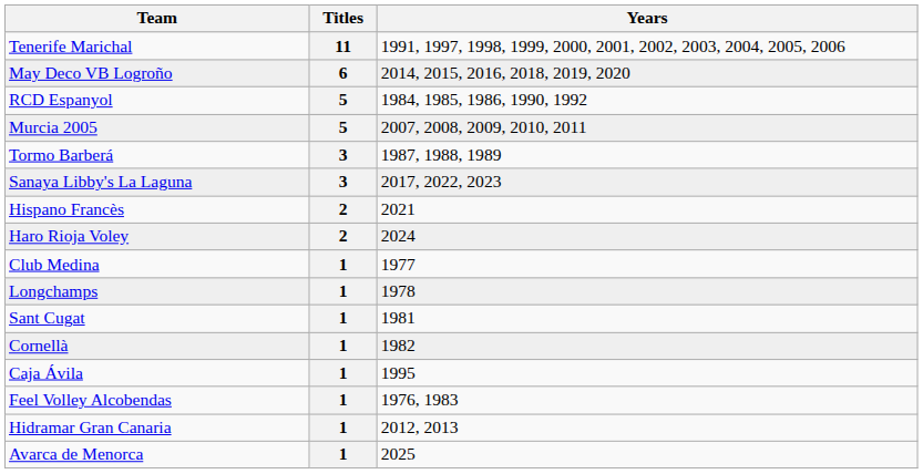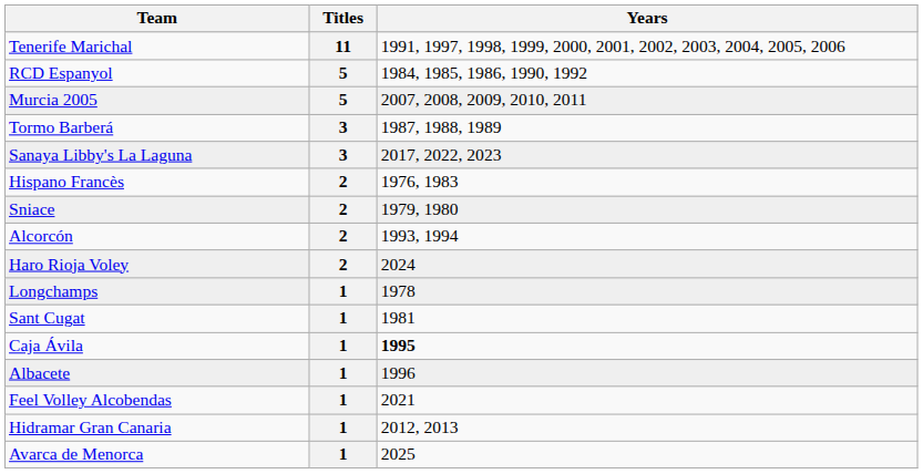 <table class="wikitable"  style="margin:1em auto;" width=850>
 <tr bgcolor=#CCCCCC>
 <th width="250">Team</th>
 <th width="50">Titles</th>
 <th width="450">Years</th>
 </tr>
 <tr>
 <td align=left> <a href='#'>Tenerife Marichal</a></td>
 <th align=center>11</th>
 <td>1991, 1997, 1998, 1999, 2000, 2001, 2002, 2003, 2004, 2005, 2006</td>
-</tr>
-<tr bgcolor=#EFEFEF>
-<td align=left> <a href='#'>May Deco VB Logroño</a></td>
-<th align=center>6</th>
-<td>2014, 2015, 2016, 2018, 2019, 2020</td>
 </tr>
 <tr>
 <td align=left> <a href='#'>RCD Espanyol</a></td>
 <th align=center>5</th>
 <td>1984, 1985, 1986, 1990, 1992</td>
 </tr>
 <tr bgcolor=#EFEFEF>
 <td align=left> <a href='#'>Murcia 2005</a></td>
 <th align=center>5</th>
 <td>2007, 2008, 2009, 2010, 2011</td>
 </tr>
 <tr>
 <td align=left> <a href='#'>Tormo Barberá</a></td>
 <th align=center>3</th>
 <td>1987, 1988, 1989</td>
 </tr>
 <tr bgcolor=#EFEFEF>
 <td align=left> <a href='#'>Sanaya Libby's La Laguna</a></td>
 <th align=center>3</th>
 <td>2017, 2022, 2023</td>
 </tr>
 <tr>
 <td align=left> <a href='#'>Hispano Francès</a></td>
 <th align=center>2</th>
-<td>2021</td>
+<td>1976, 1983</td>
+</tr>
+<tr bgcolor=#EFEFEF>
+<td align=left> <a href='#'>Sniace</a></td>
+<th align=center>2</th>
+<td>1979, 1980</td>
+</tr>
+<tr>
+<td align=left> <a href='#'>Alcorcón</a></td>
+<th align=center>2</th>
+<td>1993, 1994</td>
 </tr>
 <tr bgcolor=#EFEFEF>
 <td align=left> <a href='#'>Haro Rioja Voley</a></td>
 <th align=center>2</th>
 <td>2024</td>
-</tr>
-<tr>
-<td align=left> <a href='#'>Club Medina</a></td>
-<th align=center>1</th>
-<td>1977</td>
 </tr>
 <tr bgcolor=#EFEFEF>
 <td align=left> <a href='#'>Longchamps</a></td>
 <th align=center>1</th>
 <td>1978</td>
 </tr>
 <tr>
 <td align=left> <a href='#'>Sant Cugat</a></td>
 <th align=center>1</th>
 <td>1981</td>
 </tr>
-<tr bgcolor=#EFEFEF>
-<td align=left> <a href='#'>Cornellà</a></td>
-<th align=center>1</th>
-<td>1982</td>
-</tr>
 <tr>
 <td align=left> <a href='#'>Caja Ávila</a></td>
 <th align=center>1</th>
-<td>1995</td>
+<td><strong>1995</strong></td>
+</tr>
+<tr bgcolor=#EFEFEF>
+<td align=left> <a href='#'>Albacete</a></td>
+<th align=center>1</th>
+<td>1996</td>
 </tr>
 <tr>
 <td align=left> <a href='#'>Feel Volley Alcobendas</a></td>
 <th align=center>1</th>
-<td>1976, 1983</td>
+<td>2021</td>
 </tr>
 <tr>
 <td align=left> <a href='#'>Hidramar Gran Canaria</a></td>
 <th align=center>1</th>
 <td>2012, 2013</td>
 </tr>
 <tr>
 <td align=left> <a href='#'>Avarca de Menorca</a></td>
 <th align=center>1</th>
 <td>2025</td>
 </tr>
 </table>
